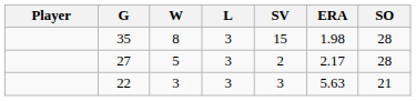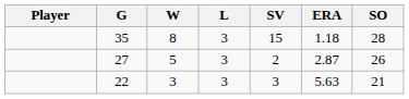 <table class="wikitable sortable">
 <tr>
 <th bgcolor="#DDDDFF" width="16%">Player</th>
 <th bgcolor="#DDDDFF" width="9%">G</th>
 <th bgcolor="#DDDDFF" width="9%">W</th>
 <th bgcolor="#DDDDFF" width="9%">L</th>
 <th bgcolor="#DDDDFF" width="9%">SV</th>
 <th bgcolor="#DDDDFF" width="9%">ERA</th>
 <th bgcolor="#DDDDFF" width="9%">SO</th>
 </tr>
 <tr align="center">
 <td></td>
 <td>35</td>
 <td>8</td>
 <td>3</td>
 <td>15</td>
-<td>1.98</td>
+<td>1.18</td>
 <td>28</td>
 </tr>
 <tr align=center>
 <td></td>
 <td>27</td>
 <td>5</td>
 <td>3</td>
 <td>2</td>
-<td>2.17</td>
-<td>28</td>
+<td>2.87</td>
+<td>26</td>
 </tr>
 <tr align="center">
 <td></td>
 <td>22</td>
 <td>3</td>
 <td>3</td>
 <td>3</td>
 <td>5.63</td>
 <td>21</td>
 </tr>
 </table>
